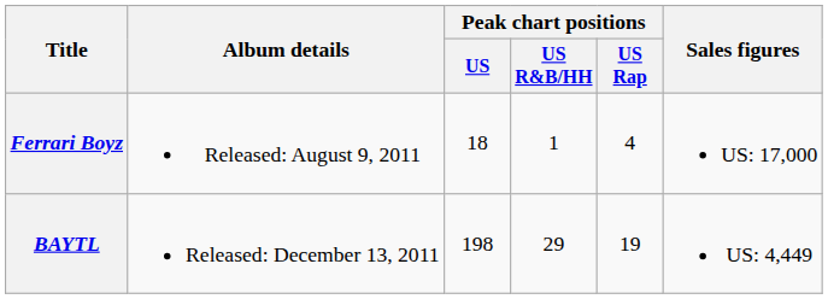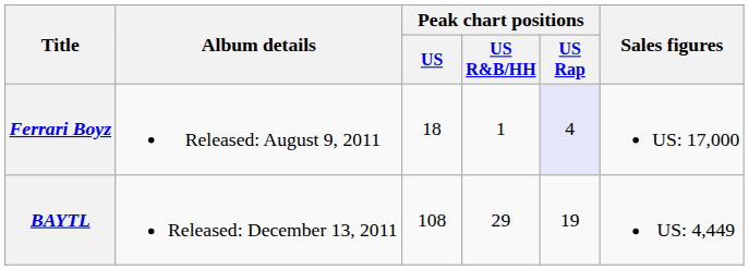 <table class="wikitable plainrowheaders" style="text-align:center;">
 <tr>
 <th rowspan="2">Title</th>
 <th rowspan="2">Album details</th>
 <th colspan="3">Peak chart positions</th>
 <th rowspan="2">Sales figures</th>
 </tr>
 <tr>
 <th scope="col" style="width:3em;font-size:90%;"><a href='#'>US</a><br></th>
 <th scope="col" style="width:3em;font-size:90%;"><a href='#'>US<br>R&B/HH</a></th>
 <th scope="col" style="width:3em;font-size:90%;"><a href='#'>US<br>Rap</a></th>
 </tr>
 <tr>
 <th scope="row"><em><a href='#'>Ferrari Boyz</a></em><br></th>
 <td><br><ul><li>Released: August 9, 2011</li></ul></td>
 <td>18</td>
 <td>1</td>
-<td>4</td>
+<td style="background: lavender;">4</td>
 <td><br><ul><li>US: 17,000</li></ul></td>
 </tr>
 <tr>
 <th scope="row"><em><a href='#'>BAYTL</a></em><br></th>
 <td><br><ul><li>Released: December 13, 2011</li></ul></td>
-<td>198</td>
+<td>108</td>
 <td>29</td>
 <td>19</td>
 <td><br><ul><li>US: 4,449</li></ul></td>
 </tr>
 </table>
